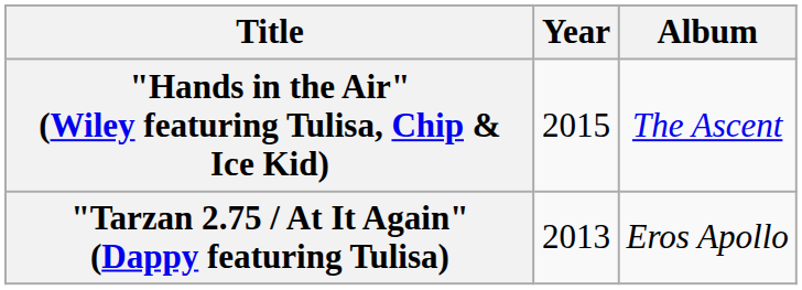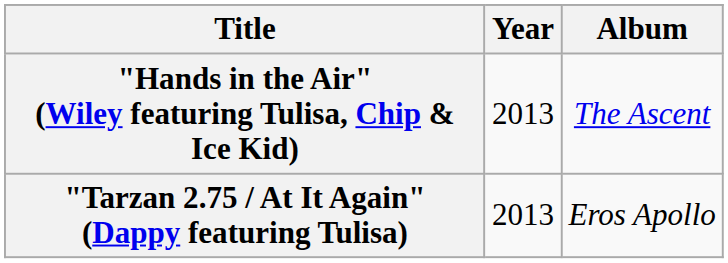 <table class="wikitable plainrowheaders" style="text-align:center;">
 <tr>
 <th scope="col" style="width:15em;">Title</th>
 <th scope="col" style="width:1em;">Year</th>
 <th scope="col">Album</th>
 </tr>
 <tr>
 <th scope="row">"Hands in the Air"<br><span>(<a href='#'>Wiley</a> featuring Tulisa, <a href='#'>Chip</a> & Ice Kid)</span></th>
-<td>2015</td>
+<td>2013</td>
 <td><em><a href='#'>The Ascent</a></em></td>
 </tr>
 <tr>
 <th scope="row">"Tarzan 2.75 / At It Again"<br><span>(<a href='#'>Dappy</a> featuring Tulisa)</span></th>
 <td>2013</td>
 <td><em>Eros Apollo</em></td>
 </tr>
 </table>
